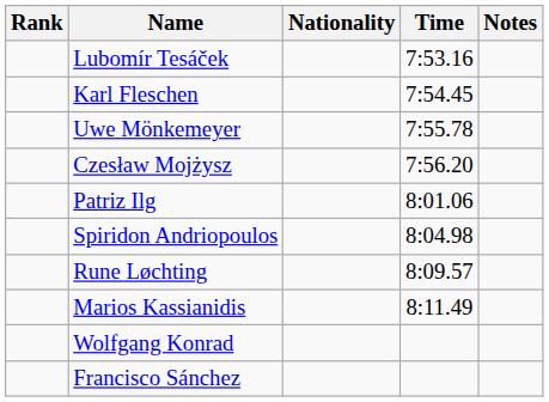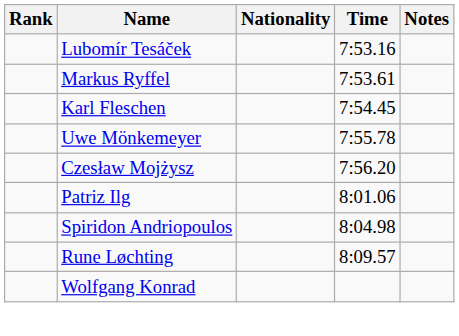 <table class="wikitable sortable" style="text-align:center">
 <tr>
 <th>Rank</th>
 <th>Name</th>
 <th>Nationality</th>
 <th>Time</th>
 <th>Notes</th>
 </tr>
 <tr>
 <td></td>
 <td align="left"><a href='#'>Lubomír Tesáček</a></td>
 <td align=left></td>
 <td>7:53.16</td>
+<td></td>
+</tr>
+<tr>
+<td></td>
+<td align="left"><a href='#'>Markus Ryffel</a></td>
+<td align=left></td>
+<td>7:53.61</td>
 <td></td>
 </tr>
 <tr>
 <td></td>
 <td align="left"><a href='#'>Karl Fleschen</a></td>
 <td align=left></td>
 <td>7:54.45</td>
 <td></td>
 </tr>
 <tr>
 <td></td>
 <td align="left"><a href='#'>Uwe Mönkemeyer</a></td>
 <td align=left></td>
 <td>7:55.78</td>
 <td></td>
 </tr>
 <tr>
 <td></td>
 <td align="left"><a href='#'>Czesław Mojżysz</a></td>
 <td align=left></td>
 <td>7:56.20</td>
 <td></td>
 </tr>
 <tr>
 <td></td>
 <td align="left"><a href='#'>Patriz Ilg</a></td>
 <td align=left></td>
 <td>8:01.06</td>
 <td></td>
 </tr>
 <tr>
 <td></td>
 <td align="left"><a href='#'>Spiridon Andriopoulos</a></td>
 <td align=left></td>
 <td>8:04.98</td>
 <td></td>
 </tr>
 <tr>
 <td></td>
 <td align="left"><a href='#'>Rune Løchting</a></td>
 <td align=left></td>
 <td>8:09.57</td>
 <td></td>
 </tr>
 <tr>
 <td></td>
-<td align="left"><a href='#'>Marios Kassianidis</a></td>
-<td align=left></td>
-<td>8:11.49</td>
-<td></td>
-</tr>
-<tr>
-<td></td>
 <td align="left"><a href='#'>Wolfgang Konrad</a></td>
 <td align=left></td>
 <td></td>
 <td></td>
 </tr>
-<tr>
-<td></td>
-<td align="left"><a href='#'>Francisco Sánchez</a></td>
-<td align=left></td>
-<td></td>
-<td></td>
-</tr>
 </table>
